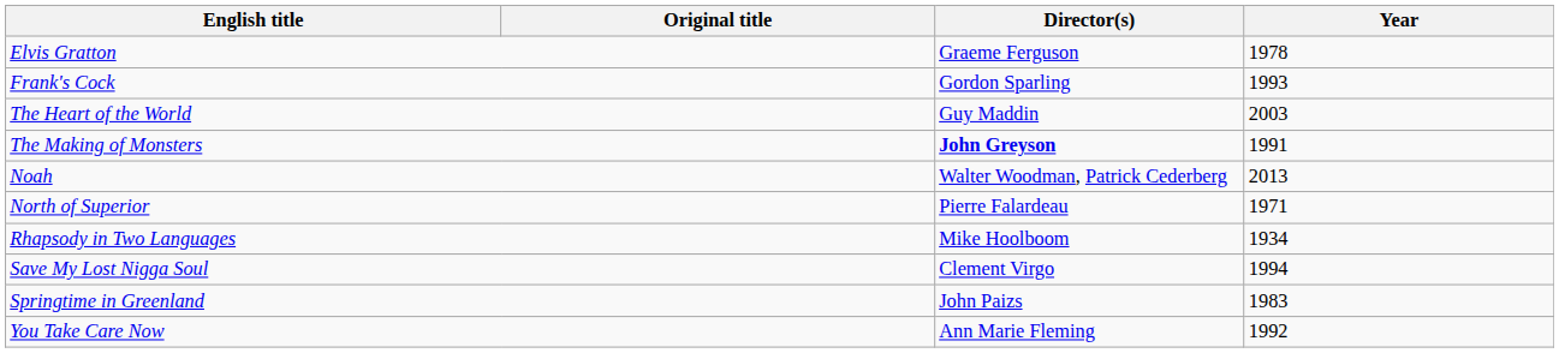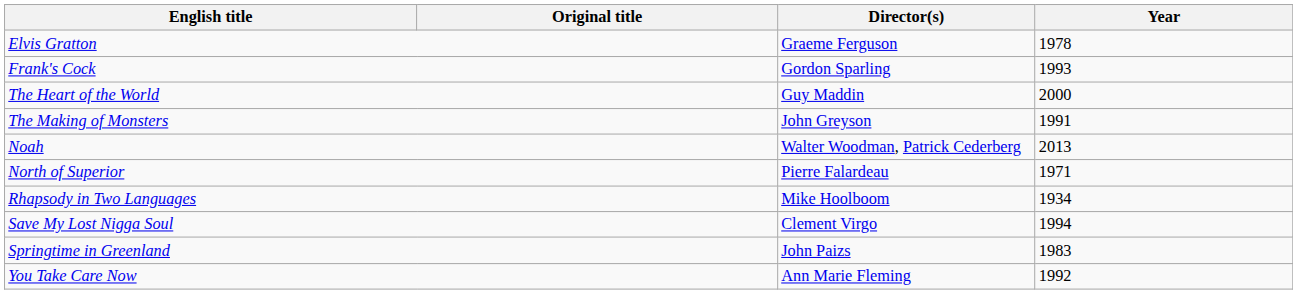 <table class="wikitable" width=100%>
 <tr>
 <th scope="col" width="32%">English title</th>
 <th scope="col" width="28%">Original title</th>
 <th scope="col" width="20%">Director(s)</th>
 <th scope="col" width="20%">Year</th>
 </tr>
 <tr>
 <td colspan=2><em><a href='#'>Elvis Gratton</a></em></td>
 <td><a href='#'>Graeme Ferguson</a></td>
 <td>1978</td>
 </tr>
 <tr>
 <td colspan=2><em><a href='#'>Frank's Cock</a></em></td>
 <td><a href='#'>Gordon Sparling</a></td>
 <td>1993</td>
 </tr>
 <tr>
 <td colspan=2><em><a href='#'>The Heart of the World</a></em></td>
 <td><a href='#'>Guy Maddin</a></td>
-<td>2003</td>
+<td>2000</td>
 </tr>
 <tr>
 <td colspan=2><em><a href='#'>The Making of Monsters</a></em></td>
-<td><strong><a href='#'>John Greyson</a></strong></td>
+<td><a href='#'>John Greyson</a></td>
 <td>1991</td>
 </tr>
 <tr>
 <td colspan=2><em><a href='#'>Noah</a></em></td>
 <td><a href='#'>Walter Woodman</a>, <a href='#'>Patrick Cederberg</a></td>
 <td>2013</td>
 </tr>
 <tr>
 <td colspan=2><em><a href='#'>North of Superior</a></em></td>
 <td><a href='#'>Pierre Falardeau</a></td>
 <td>1971</td>
 </tr>
 <tr>
 <td colspan=2><em><a href='#'>Rhapsody in Two Languages</a></em></td>
 <td><a href='#'>Mike Hoolboom</a></td>
 <td>1934</td>
 </tr>
 <tr>
 <td colspan=2><em><a href='#'>Save My Lost Nigga Soul</a></em></td>
 <td><a href='#'>Clement Virgo</a></td>
 <td>1994</td>
 </tr>
 <tr>
 <td colspan=2><em><a href='#'>Springtime in Greenland</a></em></td>
 <td><a href='#'>John Paizs</a></td>
 <td>1983</td>
 </tr>
 <tr>
 <td colspan=2><em><a href='#'>You Take Care Now</a></em></td>
 <td><a href='#'>Ann Marie Fleming</a></td>
 <td>1992</td>
 </tr>
 </table>
